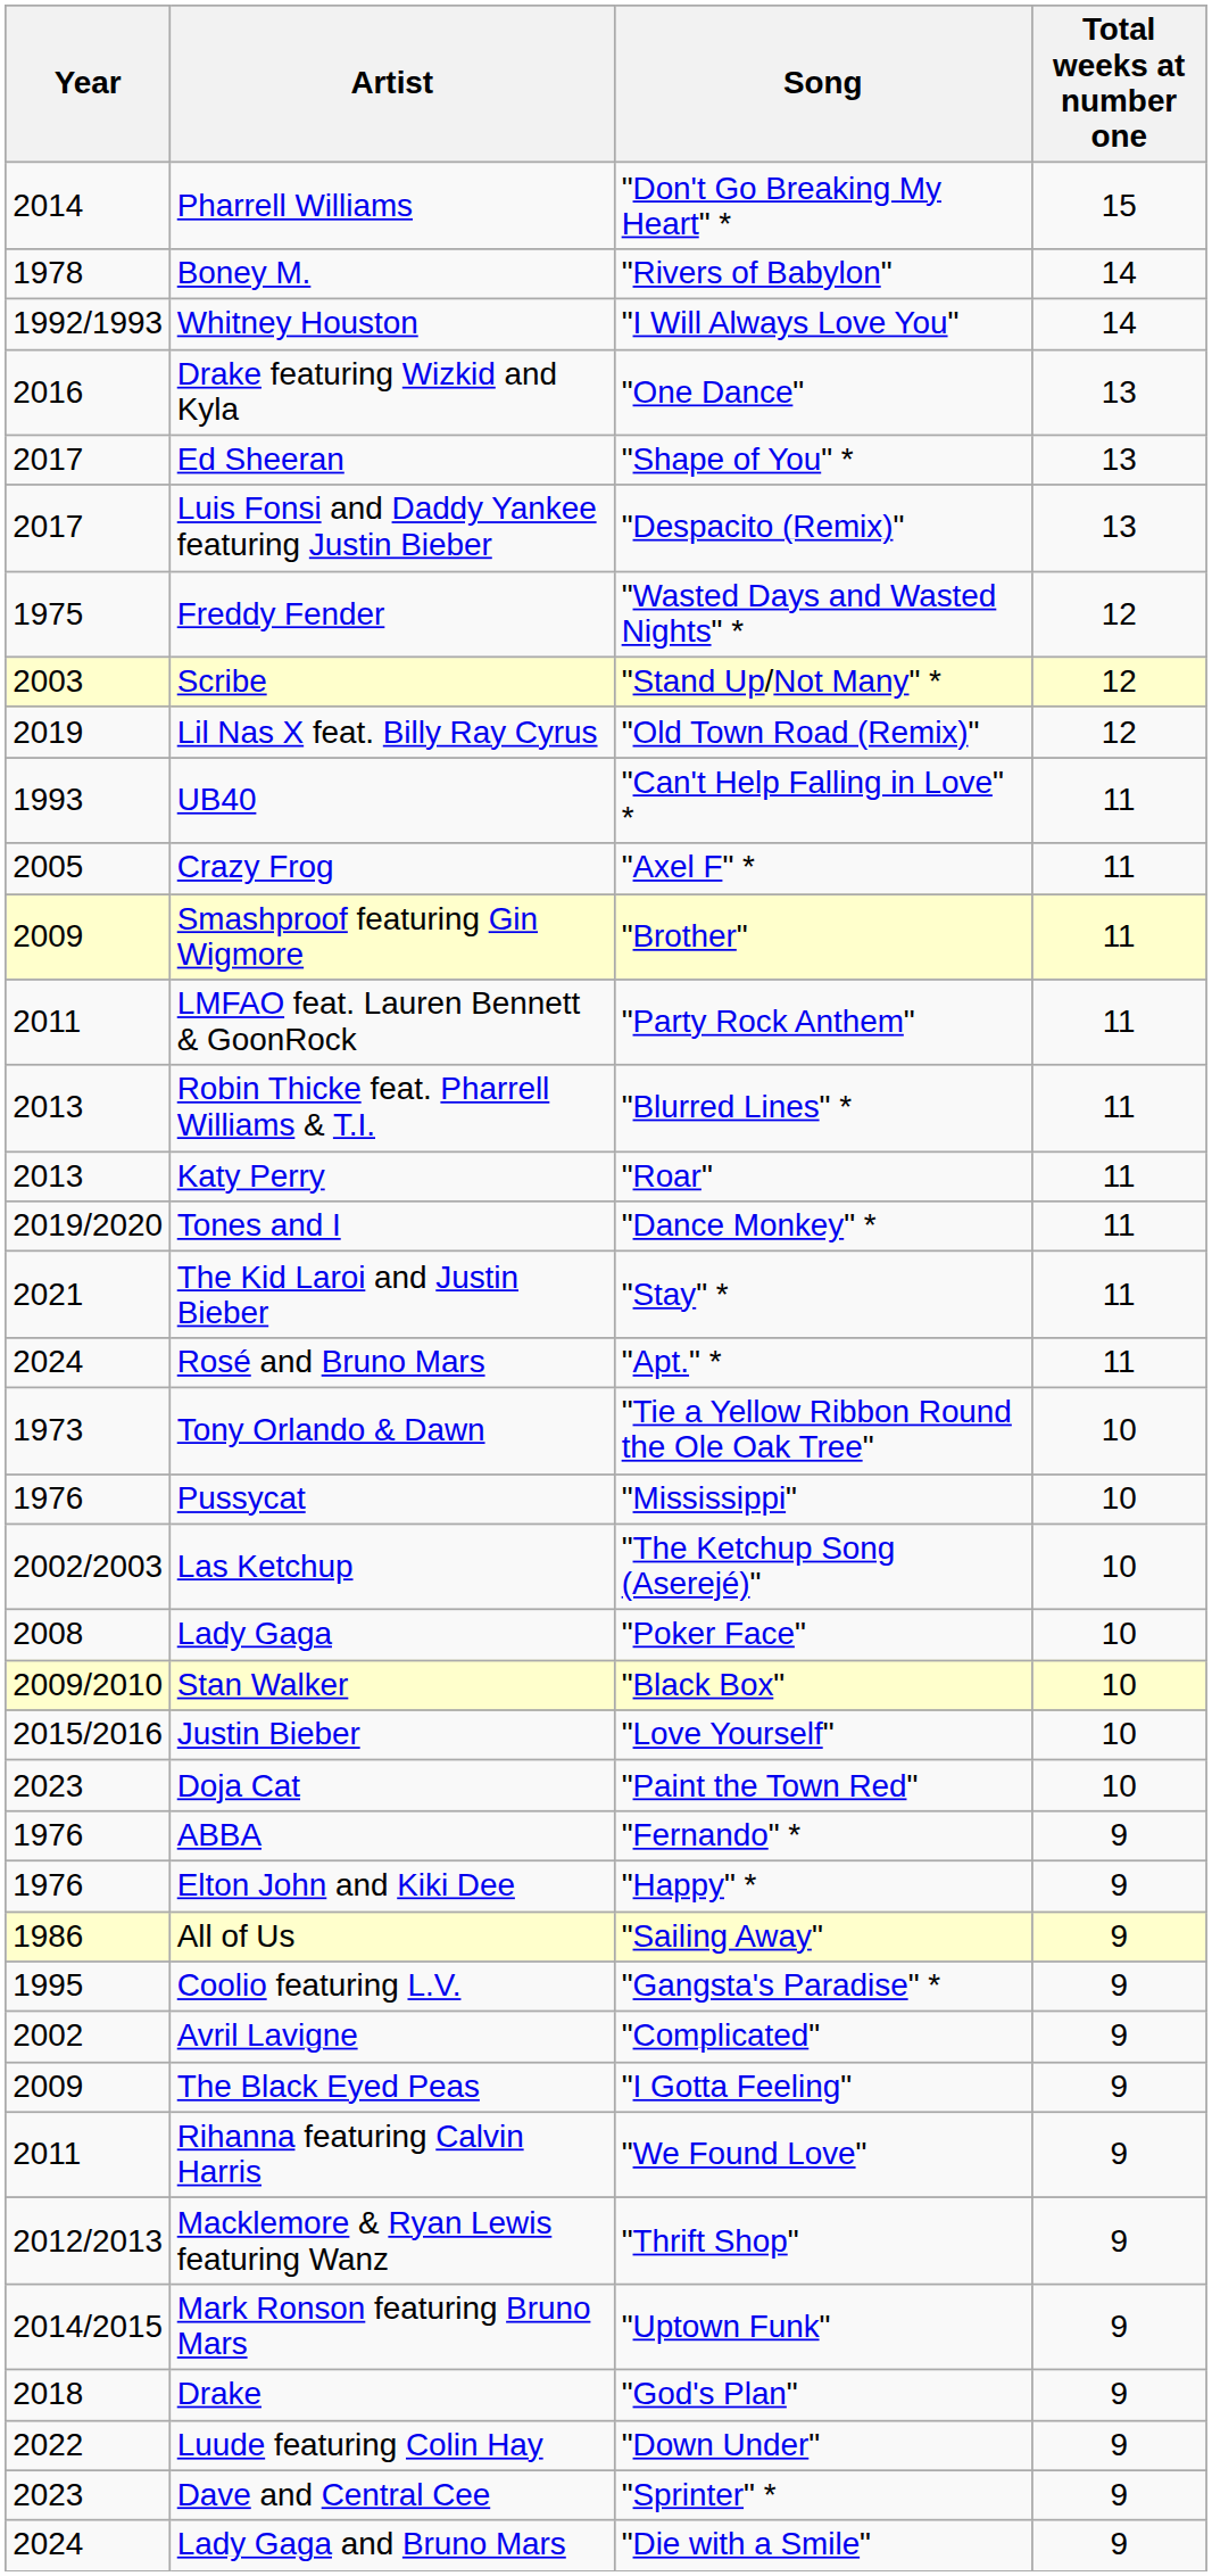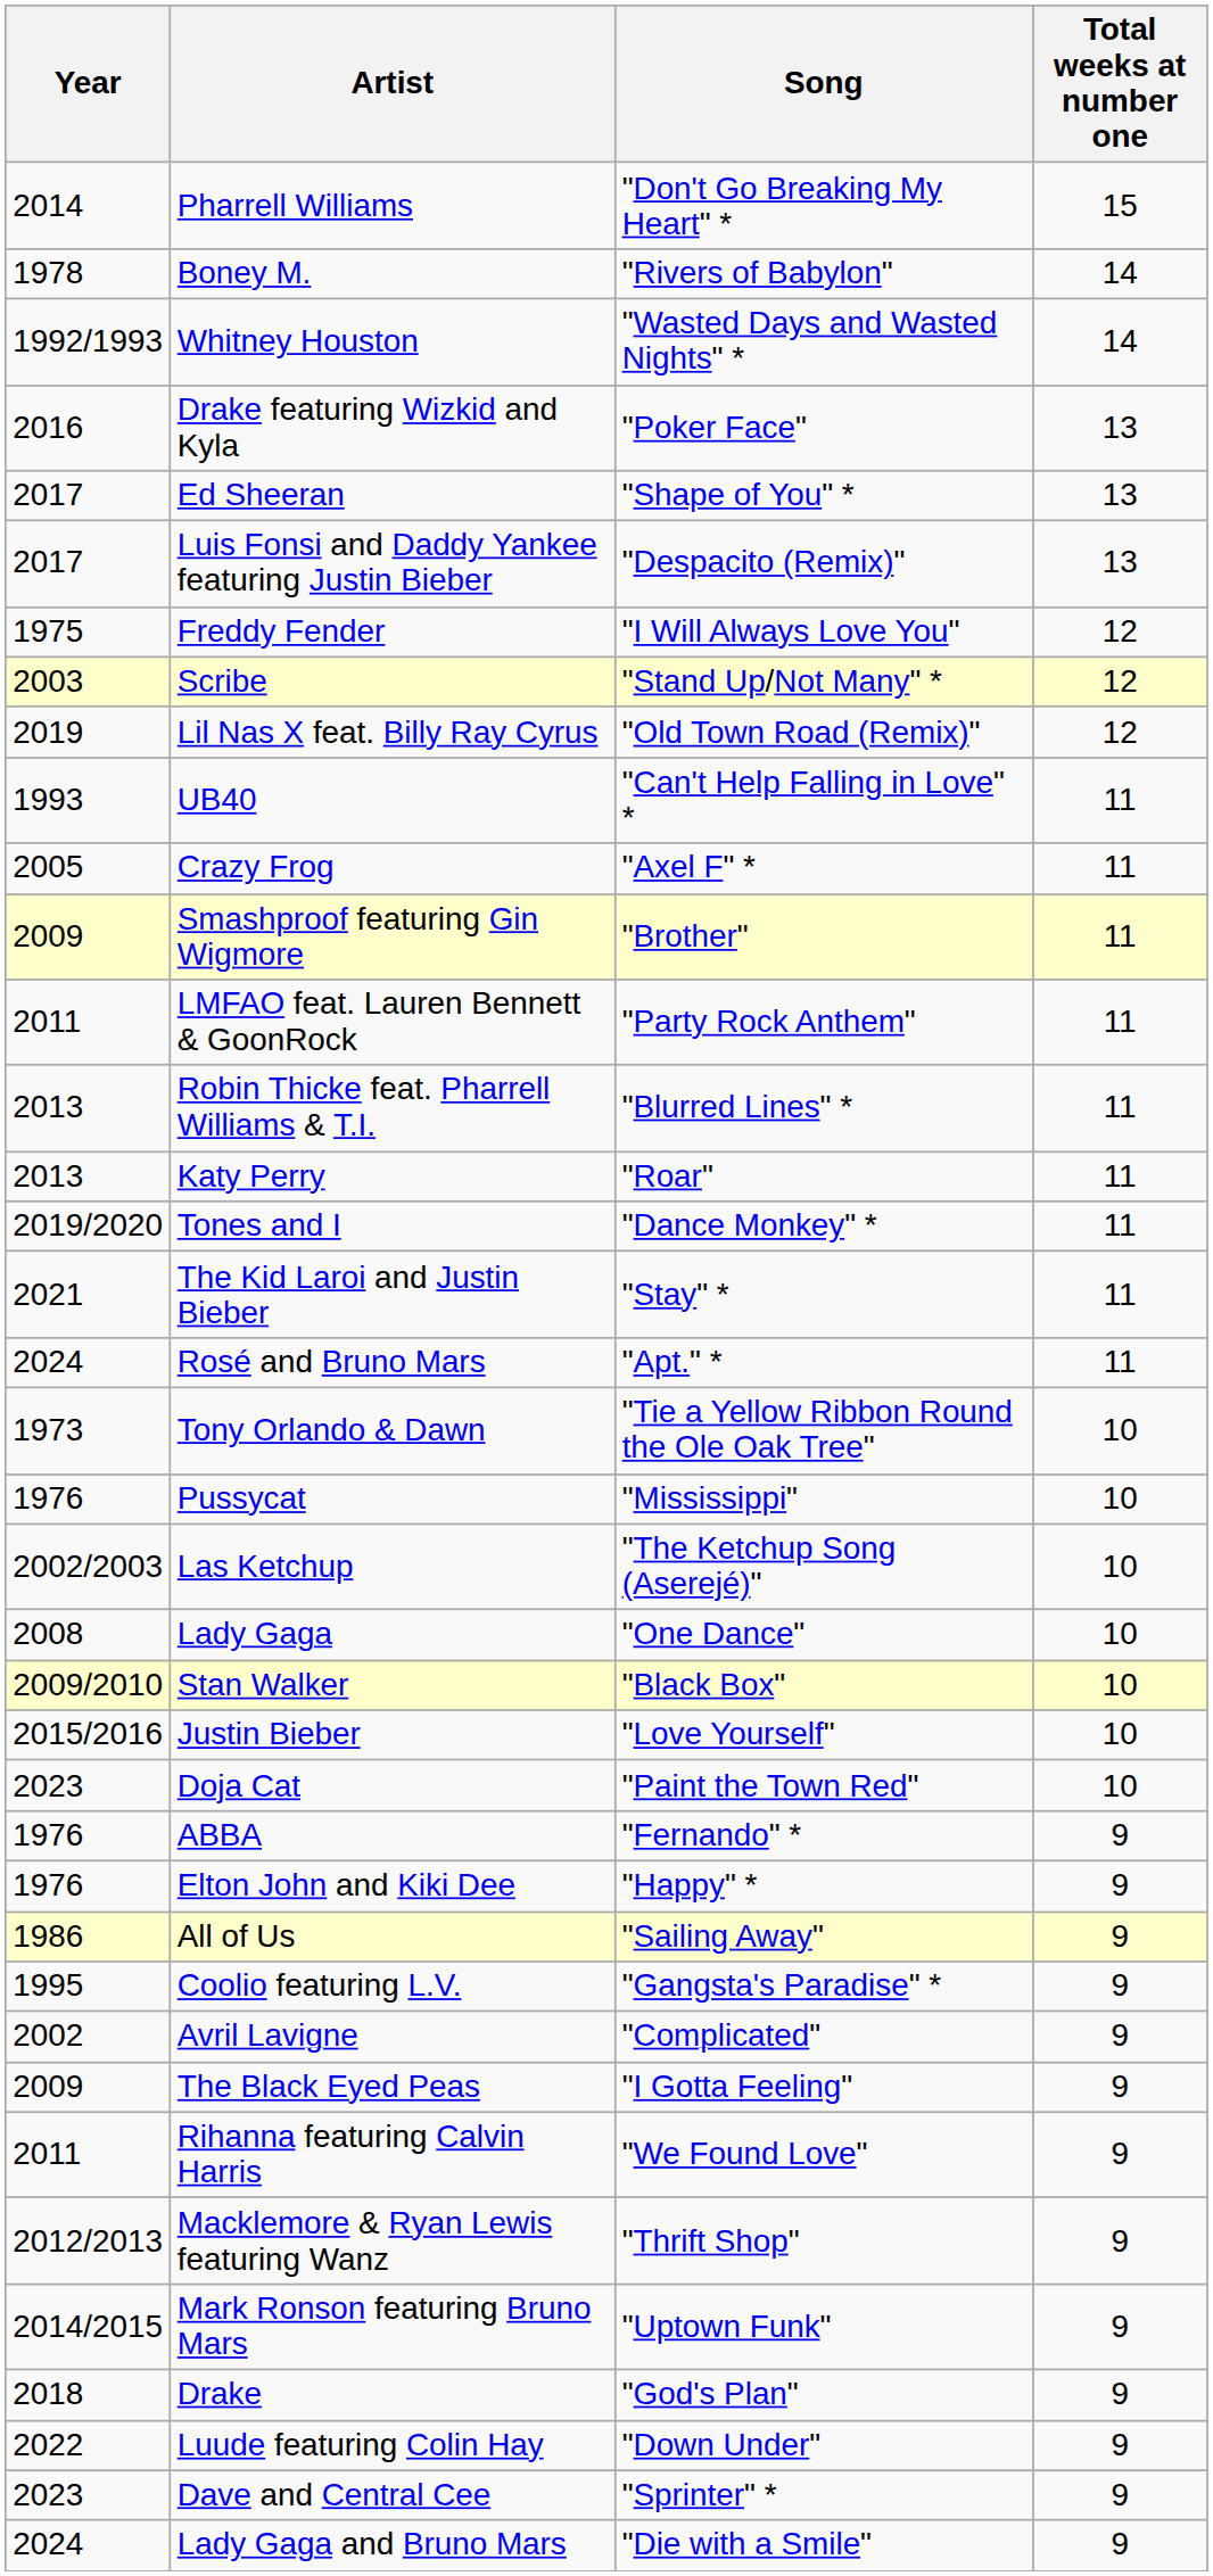 <table class="wikitable sortable">
 <tr>
 <th>Year</th>
 <th>Artist</th>
 <th>Song</th>
 <th>Total weeks at<br>number one</th>
 </tr>
 <tr>
 <td>2014</td>
 <td><a href='#'>Pharrell Williams</a></td>
 <td>"<a href='#'>Don't Go Breaking My Heart</a>" *</td>
 <td align="center">15</td>
 </tr>
 <tr>
 <td>1978</td>
 <td><a href='#'>Boney M.</a></td>
 <td>"<a href='#'>Rivers of Babylon</a>"</td>
 <td align="center">14</td>
 </tr>
 <tr>
 <td>1992/1993</td>
 <td><a href='#'>Whitney Houston</a></td>
-<td>"<a href='#'>I Will Always Love You</a>"</td>
+<td>"<a href='#'>Wasted Days and Wasted Nights</a>" *</td>
 <td align="center">14</td>
 </tr>
 <tr>
 <td>2016</td>
 <td><a href='#'>Drake</a> featuring <a href='#'>Wizkid</a> and Kyla</td>
-<td>"<a href='#'>One Dance</a>"</td>
+<td>"<a href='#'>Poker Face</a>"</td>
 <td align="center">13</td>
 </tr>
 <tr>
 <td>2017</td>
 <td><a href='#'>Ed Sheeran</a></td>
 <td>"<a href='#'>Shape of You</a>" *</td>
 <td align="center">13</td>
 </tr>
 <tr>
 <td>2017</td>
 <td><a href='#'>Luis Fonsi</a> and <a href='#'>Daddy Yankee</a> featuring <a href='#'>Justin Bieber</a></td>
 <td>"<a href='#'>Despacito (Remix)</a>"</td>
 <td align="center">13</td>
 </tr>
 <tr>
 <td>1975</td>
 <td><a href='#'>Freddy Fender</a></td>
-<td>"<a href='#'>Wasted Days and Wasted Nights</a>" *</td>
+<td>"<a href='#'>I Will Always Love You</a>"</td>
 <td align="center">12</td>
 </tr>
 <tr bgcolor="#ffffcc">
 <td>2003</td>
 <td><a href='#'>Scribe</a> </td>
 <td>"<a href='#'>Stand Up</a>/<a href='#'>Not Many</a>" *</td>
 <td align="center">12</td>
 </tr>
 <tr>
 <td>2019</td>
 <td><a href='#'>Lil Nas X</a> feat. <a href='#'>Billy Ray Cyrus</a></td>
 <td>"<a href='#'>Old Town Road (Remix)</a>"</td>
 <td align="center">12</td>
 </tr>
 <tr>
 <td>1993</td>
 <td><a href='#'>UB40</a></td>
 <td>"<a href='#'>Can't Help Falling in Love</a>" *</td>
 <td align="center">11</td>
 </tr>
 <tr>
 <td>2005</td>
 <td><a href='#'>Crazy Frog</a></td>
 <td>"<a href='#'>Axel F</a>" *</td>
 <td align="center">11</td>
 </tr>
 <tr bgcolor="#ffffcc">
 <td>2009</td>
 <td><a href='#'>Smashproof</a> featuring <a href='#'>Gin Wigmore</a> </td>
 <td>"<a href='#'>Brother</a>"</td>
 <td align="center">11</td>
 </tr>
 <tr>
 <td>2011</td>
 <td><a href='#'>LMFAO</a> feat. Lauren Bennett & GoonRock</td>
 <td>"<a href='#'>Party Rock Anthem</a>"</td>
 <td align="center">11</td>
 </tr>
 <tr>
 <td>2013</td>
 <td><a href='#'>Robin Thicke</a> feat. <a href='#'>Pharrell Williams</a> & <a href='#'>T.I.</a></td>
 <td>"<a href='#'>Blurred Lines</a>" *</td>
 <td align="center">11</td>
 </tr>
 <tr>
 <td>2013</td>
 <td><a href='#'>Katy Perry</a></td>
 <td>"<a href='#'>Roar</a>"</td>
 <td align="center">11</td>
 </tr>
 <tr>
 <td>2019/2020</td>
 <td><a href='#'>Tones and I</a></td>
 <td>"<a href='#'>Dance Monkey</a>" *</td>
 <td align="center">11</td>
 </tr>
 <tr>
 <td>2021</td>
 <td><a href='#'>The Kid Laroi</a> and <a href='#'>Justin Bieber</a></td>
 <td>"<a href='#'>Stay</a>" *</td>
 <td align="center">11</td>
 </tr>
 <tr>
 <td>2024</td>
 <td><a href='#'>Rosé</a> and <a href='#'>Bruno Mars</a></td>
 <td>"<a href='#'>Apt.</a>" *</td>
 <td align="center">11</td>
 </tr>
 <tr>
 <td>1973</td>
 <td><a href='#'>Tony Orlando & Dawn</a></td>
 <td>"<a href='#'>Tie a Yellow Ribbon Round the Ole Oak Tree</a>"</td>
 <td align="center">10</td>
 </tr>
 <tr>
 <td>1976</td>
 <td><a href='#'>Pussycat</a></td>
 <td>"<a href='#'>Mississippi</a>"</td>
 <td align="center">10</td>
 </tr>
 <tr>
 <td>2002/2003</td>
 <td><a href='#'>Las Ketchup</a></td>
 <td>"<a href='#'>The Ketchup Song (Aserejé)</a>"</td>
 <td align="center">10</td>
 </tr>
 <tr>
 <td>2008</td>
 <td><a href='#'>Lady Gaga</a></td>
-<td>"<a href='#'>Poker Face</a>"</td>
+<td>"<a href='#'>One Dance</a>"</td>
 <td align="center">10</td>
 </tr>
 <tr bgcolor="#ffffcc">
 <td>2009/2010</td>
 <td><a href='#'>Stan Walker</a> </td>
 <td>"<a href='#'>Black Box</a>"</td>
 <td align="center">10</td>
 </tr>
 <tr>
 <td>2015/2016</td>
 <td><a href='#'>Justin Bieber</a></td>
 <td>"<a href='#'>Love Yourself</a>"</td>
 <td align="center">10</td>
 </tr>
 <tr>
 <td>2023</td>
 <td><a href='#'>Doja Cat</a></td>
 <td>"<a href='#'>Paint the Town Red</a>"</td>
 <td align="center">10</td>
 </tr>
 <tr>
 <td>1976</td>
 <td><a href='#'>ABBA</a></td>
 <td>"<a href='#'>Fernando</a>" *</td>
 <td align="center">9</td>
 </tr>
 <tr>
 <td>1976</td>
 <td><a href='#'>Elton John</a> and <a href='#'>Kiki Dee</a></td>
 <td>"<a href='#'>Happy</a>" *</td>
 <td align="center">9</td>
 </tr>
 <tr bgcolor="#ffffcc">
 <td>1986</td>
 <td>All of Us </td>
 <td>"<a href='#'>Sailing Away</a>"</td>
 <td align="center">9</td>
 </tr>
 <tr>
 <td>1995</td>
 <td><a href='#'>Coolio</a> featuring <a href='#'>L.V.</a></td>
 <td>"<a href='#'>Gangsta's Paradise</a>" *</td>
 <td align="center">9</td>
 </tr>
 <tr>
 <td>2002</td>
 <td><a href='#'>Avril Lavigne</a></td>
 <td>"<a href='#'>Complicated</a>"</td>
 <td align="center">9</td>
 </tr>
 <tr>
 <td>2009</td>
 <td><a href='#'>The Black Eyed Peas</a></td>
 <td>"<a href='#'>I Gotta Feeling</a>"</td>
 <td align="center">9</td>
 </tr>
 <tr>
 <td>2011</td>
 <td><a href='#'>Rihanna</a> featuring <a href='#'>Calvin Harris</a></td>
 <td>"<a href='#'>We Found Love</a>"</td>
 <td align="center">9</td>
 </tr>
 <tr>
 <td>2012/2013</td>
 <td><a href='#'>Macklemore</a> & <a href='#'>Ryan Lewis</a> featuring Wanz</td>
 <td>"<a href='#'>Thrift Shop</a>"</td>
 <td align="center">9</td>
 </tr>
 <tr>
 <td>2014/2015</td>
 <td><a href='#'>Mark Ronson</a> featuring <a href='#'>Bruno Mars</a></td>
 <td>"<a href='#'>Uptown Funk</a>"</td>
 <td align="center">9</td>
 </tr>
 <tr>
 <td>2018</td>
 <td><a href='#'>Drake</a></td>
 <td>"<a href='#'>God's Plan</a>"</td>
 <td align="center">9</td>
 </tr>
 <tr>
 <td>2022</td>
 <td><a href='#'>Luude</a> featuring <a href='#'>Colin Hay</a></td>
 <td>"<a href='#'>Down Under</a>"</td>
 <td align="center">9</td>
 </tr>
 <tr>
 <td>2023</td>
 <td><a href='#'>Dave</a> and <a href='#'>Central Cee</a></td>
 <td>"<a href='#'>Sprinter</a>" *</td>
 <td align="center">9</td>
 </tr>
 <tr>
 <td>2024</td>
 <td><a href='#'>Lady Gaga</a> and <a href='#'>Bruno Mars</a></td>
 <td>"<a href='#'>Die with a Smile</a>"</td>
 <td align="center">9</td>
 </tr>
 </table>
